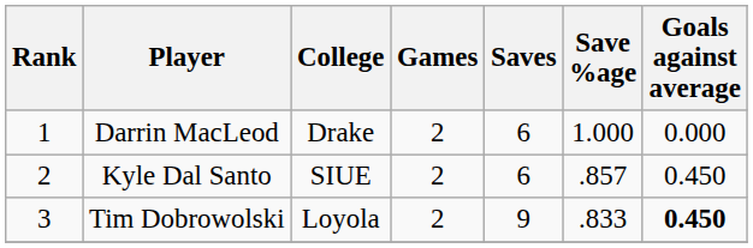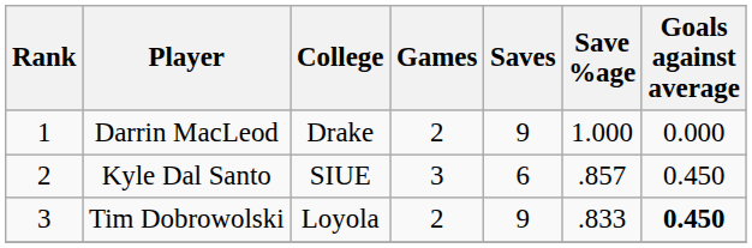 <table class="wikitable" style="text-align:center">
 <tr>
 <th>Rank</th>
 <th>Player</th>
 <th>College</th>
 <th>Games</th>
 <th>Saves</th>
 <th>Save<br>%age</th>
 <th>Goals <br>against<br>average</th>
 </tr>
 <tr>
 <td>1</td>
 <td> Darrin MacLeod</td>
 <td>Drake</td>
 <td>2</td>
-<td>6</td>
+<td>9</td>
 <td>1.000</td>
 <td>0.000</td>
 </tr>
 <tr>
 <td>2</td>
 <td> Kyle Dal Santo</td>
 <td>SIUE</td>
-<td>2</td>
+<td>3</td>
 <td>6</td>
 <td>.857</td>
 <td>0.450</td>
 </tr>
 <tr>
 <td>3</td>
 <td> Tim Dobrowolski</td>
 <td>Loyola</td>
 <td>2</td>
 <td>9</td>
 <td>.833</td>
 <td><strong>0.450</strong></td>
 </tr>
 <tr>
 </tr>
 </table>
